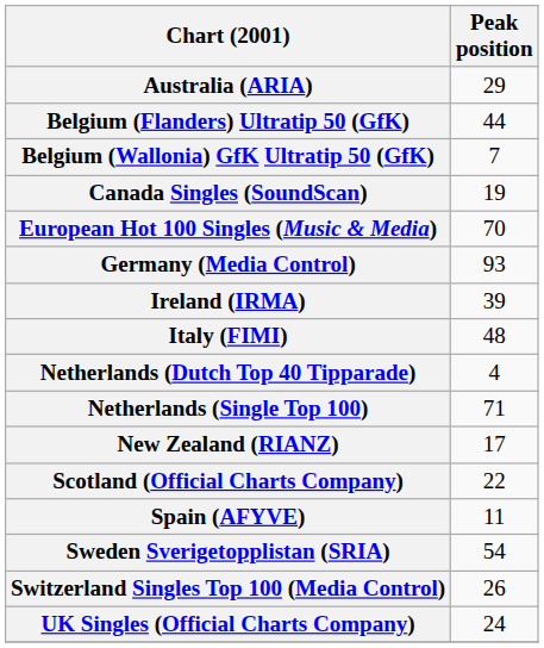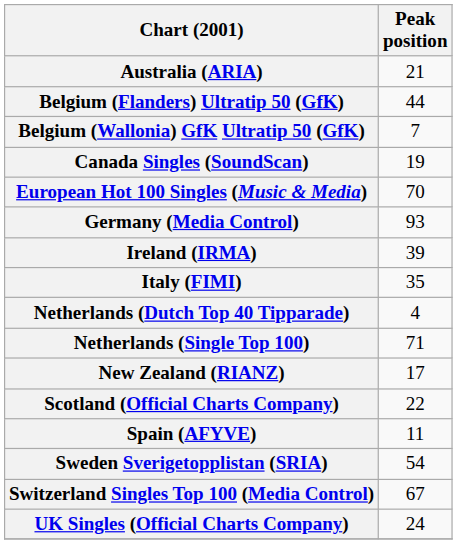 <table class="wikitable sortable plainrowheaders">
 <tr>
 <th scope="col">Chart (2001)</th>
 <th scope="col">Peak<br>position</th>
 </tr>
 <tr>
 <th scope="row">Australia (<a href='#'>ARIA</a>)</th>
-<td align="center">29</td>
+<td align="center">21</td>
 </tr>
 <tr>
 <th scope="row">Belgium (<a href='#'>Flanders</a>) <a href='#'>Ultratip 50</a> (<a href='#'>GfK</a>)</th>
 <td align="center">44</td>
 </tr>
 <tr>
 <th scope="row">Belgium (<a href='#'>Wallonia</a>) <a href='#'>GfK</a> <a href='#'>Ultratip 50</a> (<a href='#'>GfK</a>)</th>
 <td align="center">7</td>
 </tr>
 <tr>
 <th scope="row">Canada <a href='#'>Singles</a> (<a href='#'>SoundScan</a>)</th>
 <td align="center">19</td>
 </tr>
 <tr>
 <th scope="row"><a href='#'>European Hot 100 Singles</a> (<em><a href='#'>Music & Media</a></em>)</th>
 <td align="center">70</td>
 </tr>
 <tr>
 <th scope="row">Germany (<a href='#'>Media Control</a>)</th>
 <td align="center">93</td>
 </tr>
 <tr>
 <th scope="row">Ireland (<a href='#'>IRMA</a>)</th>
 <td align="center">39</td>
 </tr>
 <tr>
 <th scope="row">Italy (<a href='#'>FIMI</a>)</th>
-<td align="center">48</td>
+<td align="center">35</td>
 </tr>
 <tr>
 <th scope="row">Netherlands (<a href='#'>Dutch Top 40 Tipparade</a>)</th>
 <td align="center">4</td>
 </tr>
 <tr>
 <th scope="row">Netherlands (<a href='#'>Single Top 100</a>)</th>
 <td align="center">71</td>
 </tr>
 <tr>
 <th scope="row">New Zealand (<a href='#'>RIANZ</a>)</th>
 <td align="center">17</td>
 </tr>
 <tr>
 <th scope="row">Scotland (<a href='#'>Official Charts Company</a>)</th>
 <td align="center">22</td>
 </tr>
 <tr>
 <th scope="row">Spain (<a href='#'>AFYVE</a>)</th>
 <td align="center">11</td>
 </tr>
 <tr>
 <th scope="row">Sweden <a href='#'>Sverigetopplistan</a> (<a href='#'>SRIA</a>)</th>
 <td align="center">54</td>
 </tr>
 <tr>
 <th scope="row">Switzerland <a href='#'>Singles Top 100</a> (<a href='#'>Media Control</a>)</th>
-<td align="center">26</td>
+<td align="center">67</td>
 </tr>
 <tr>
 <th scope="row"><a href='#'>UK Singles</a> (<a href='#'>Official Charts Company</a>)</th>
 <td align="center">24</td>
 </tr>
 <tr>
 </tr>
 </table>
